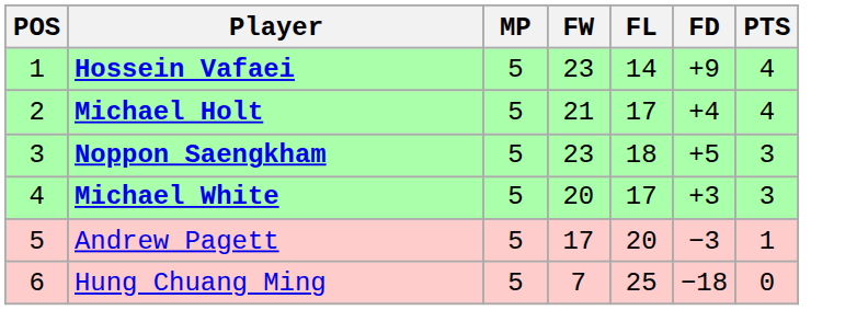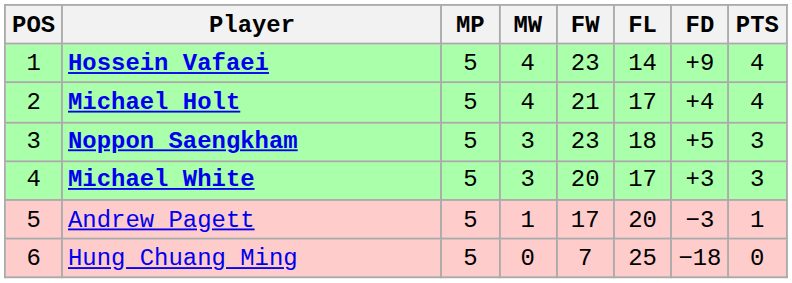 <table class="wikitable" style="text-align: center;">
 <tr>
 <th width=25>POS</th>
 <th width=200>Player</th>
 <th width=25>MP</th>
+<th width=25>MW</th>
 <th width=25>FW</th>
 <th width=25>FL</th>
 <th width=25>FD</th>
 <th width=25>PTS</th>
 </tr>
 <tr style="background:#aaffaa;">
 <td>1</td>
 <td style="text-align:left;"> <strong><a href='#'>Hossein Vafaei</a></strong></td>
 <td>5</td>
+<td>4</td>
 <td>23</td>
 <td>14</td>
 <td>+9</td>
 <td>4</td>
 </tr>
 <tr style="background:#aaffaa;">
 <td>2</td>
 <td style="text-align:left;"> <strong><a href='#'>Michael Holt</a></strong></td>
 <td>5</td>
+<td>4</td>
 <td>21</td>
 <td>17</td>
 <td>+4</td>
 <td>4</td>
 </tr>
 <tr style="background:#aaffaa;">
 <td>3</td>
 <td style="text-align:left;"> <strong><a href='#'>Noppon Saengkham</a></strong></td>
 <td>5</td>
+<td>3</td>
 <td>23</td>
 <td>18</td>
 <td>+5</td>
 <td>3</td>
 </tr>
 <tr style="background:#aaffaa;">
 <td>4</td>
 <td style="text-align:left;"> <strong><a href='#'>Michael White</a></strong></td>
 <td>5</td>
+<td>3</td>
 <td>20</td>
 <td>17</td>
 <td>+3</td>
 <td>3</td>
 </tr>
 <tr style="background:#fcc;">
 <td>5</td>
 <td style="text-align:left;"> <a href='#'>Andrew Pagett</a></td>
 <td>5</td>
+<td>1</td>
 <td>17</td>
 <td>20</td>
 <td>−3</td>
 <td>1</td>
 </tr>
 <tr style="background:#fcc;">
 <td>6</td>
 <td style="text-align:left;"> <a href='#'>Hung Chuang Ming</a></td>
 <td>5</td>
+<td>0</td>
 <td>7</td>
 <td>25</td>
 <td>−18</td>
 <td>0</td>
 </tr>
 </table>
